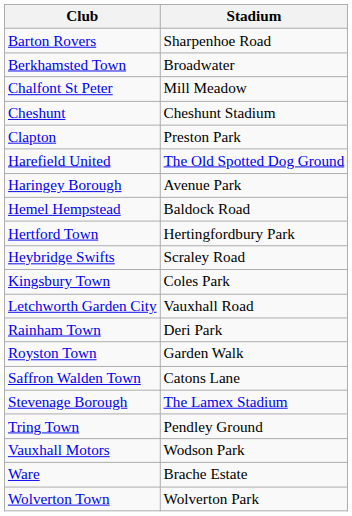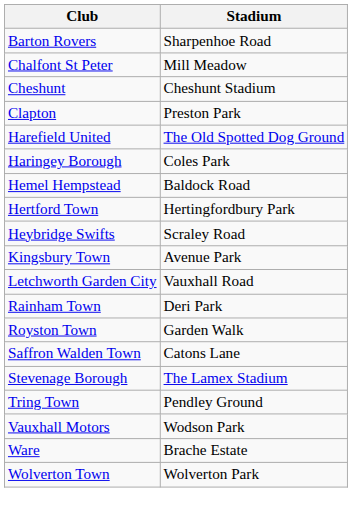 <table class="wikitable sortable">
 <tr>
 <th>Club</th>
 <th>Stadium</th>
 </tr>
 <tr>
 <td><a href='#'>Barton Rovers</a></td>
 <td>Sharpenhoe Road</td>
-</tr>
-<tr>
-<td><a href='#'>Berkhamsted Town</a></td>
-<td>Broadwater</td>
 </tr>
 <tr>
 <td><a href='#'>Chalfont St Peter</a></td>
 <td>Mill Meadow</td>
 </tr>
 <tr>
 <td><a href='#'>Cheshunt</a></td>
 <td>Cheshunt Stadium</td>
 </tr>
 <tr>
 <td><a href='#'>Clapton</a></td>
 <td>Preston Park</td>
 </tr>
 <tr>
 <td><a href='#'>Harefield United</a></td>
 <td><a href='#'>The Old Spotted Dog Ground</a></td>
 </tr>
 <tr>
 <td><a href='#'>Haringey Borough</a></td>
-<td>Avenue Park</td>
+<td>Coles Park</td>
 </tr>
 <tr>
 <td><a href='#'>Hemel Hempstead</a></td>
 <td>Baldock Road</td>
 </tr>
 <tr>
 <td><a href='#'>Hertford Town</a></td>
 <td>Hertingfordbury Park</td>
 </tr>
 <tr>
 <td><a href='#'>Heybridge Swifts</a></td>
 <td>Scraley Road</td>
 </tr>
 <tr>
 <td><a href='#'>Kingsbury Town</a></td>
-<td>Coles Park</td>
+<td>Avenue Park</td>
 </tr>
 <tr>
 <td><a href='#'>Letchworth Garden City</a></td>
 <td>Vauxhall Road</td>
 </tr>
 <tr>
 <td><a href='#'>Rainham Town</a></td>
 <td>Deri Park</td>
 </tr>
 <tr>
 <td><a href='#'>Royston Town</a></td>
 <td>Garden Walk</td>
 </tr>
 <tr>
 <td><a href='#'>Saffron Walden Town</a></td>
 <td>Catons Lane</td>
 </tr>
 <tr>
 <td><a href='#'>Stevenage Borough</a></td>
 <td><a href='#'>The Lamex Stadium</a></td>
 </tr>
 <tr>
 <td><a href='#'>Tring Town</a></td>
 <td>Pendley Ground</td>
 </tr>
 <tr>
 <td><a href='#'>Vauxhall Motors</a></td>
 <td>Wodson Park</td>
 </tr>
 <tr>
 <td><a href='#'>Ware</a></td>
 <td>Brache Estate</td>
 </tr>
 <tr>
 <td><a href='#'>Wolverton Town</a></td>
 <td>Wolverton Park</td>
 </tr>
 </table>
